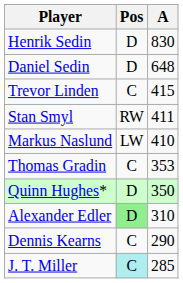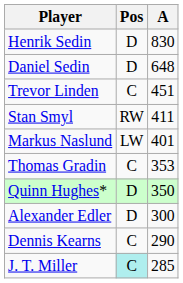 <table class="wikitable" style="text-align:center;">
 <tr>
 <th align="left">Player</th>
 <th>Pos</th>
 <th>A</th>
 </tr>
 <tr>
 <td align="left"><a href='#'>Henrik Sedin</a></td>
 <td>D</td>
 <td>830</td>
 </tr>
 <tr>
 <td align="left"><a href='#'>Daniel Sedin</a></td>
 <td>D</td>
 <td>648</td>
 </tr>
 <tr>
 <td align="left"><a href='#'>Trevor Linden</a></td>
 <td>C</td>
-<td>415</td>
+<td>451</td>
 </tr>
 <tr>
 <td align="left"><a href='#'>Stan Smyl</a></td>
 <td>RW</td>
 <td>411</td>
 </tr>
 <tr>
 <td align="left"><a href='#'>Markus Naslund</a></td>
 <td>LW</td>
-<td>410</td>
+<td>401</td>
 </tr>
 <tr>
 <td align="left"><a href='#'>Thomas Gradin</a></td>
 <td>C</td>
 <td>353</td>
 </tr>
 <tr style="background:#cfc;">
 <td align="left"><a href='#'>Quinn Hughes</a>*</td>
 <td>D</td>
 <td>350</td>
 </tr>
 <tr>
 <td align="left"><a href='#'>Alexander Edler</a></td>
-<td style="background: lightgreen;">D</td>
-<td>310</td>
+<td>D</td>
+<td>300</td>
 </tr>
 <tr>
 <td align="left"><a href='#'>Dennis Kearns</a></td>
 <td>C</td>
 <td>290</td>
 </tr>
 <tr>
 <td align="left"><a href='#'>J. T. Miller</a></td>
 <td style="background: paleturquoise;">C</td>
 <td>285</td>
 </tr>
 </table>
